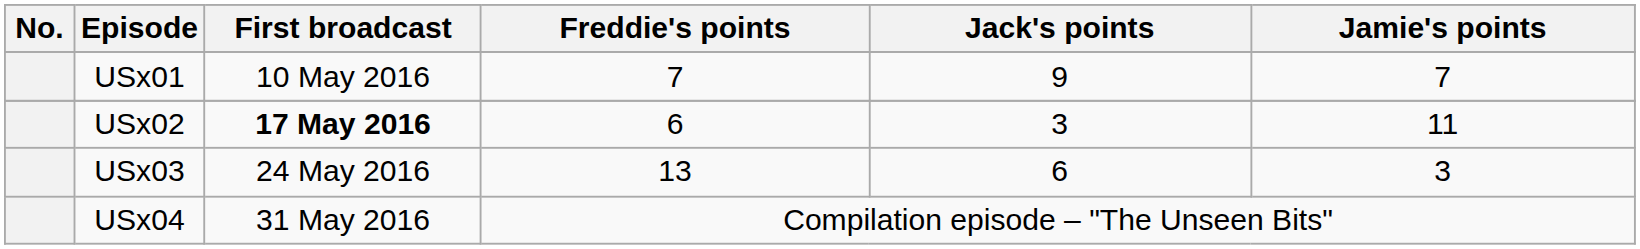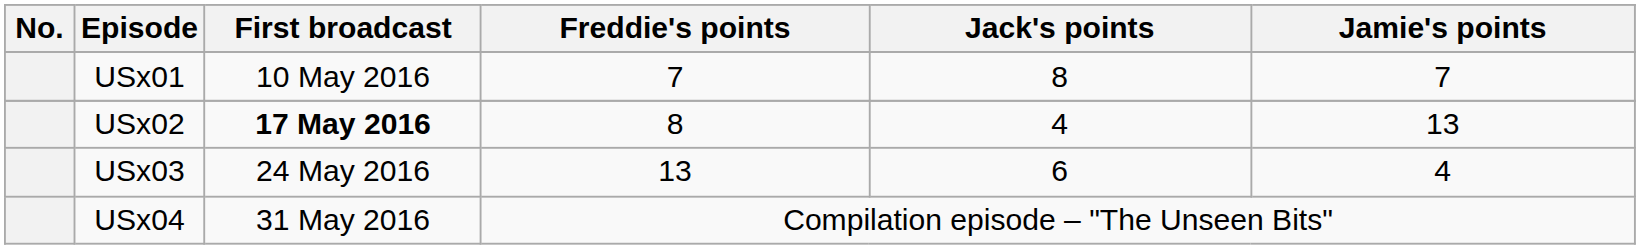 <table class="wikitable plainrowheaders"  style="text-align:center;">
 <tr>
 <th scope"col" style="width:30px;">No.</th>
 <th scope"col" style="width:60px;">Episode</th>
 <th scope"col" style="width:150px;">First broadcast</th>
 <th scope"col" style="width:220px;">Freddie's points</th>
 <th scope"col" style="width:220px;">Jack's points</th>
 <th scope"col" style="width:220px;">Jamie's points</th>
 </tr>
 <tr>
 </tr>
 <tr style="background:;">
 <th scope="row"></th>
 <td>USx01</td>
 <td>10 May 2016</td>
 <td>7</td>
-<td>9</td>
+<td>8</td>
 <td>7</td>
 </tr>
 <tr>
 </tr>
 <tr style="background:;">
 <th scope="row"></th>
 <td>USx02</td>
 <td><strong>17 May 2016</strong></td>
-<td>6</td>
-<td>3</td>
-<td>11</td>
+<td>8</td>
+<td>4</td>
+<td>13</td>
 </tr>
 <tr style="background:;">
 <th scope="row"></th>
 <td>USx03</td>
 <td>24 May 2016</td>
 <td>13</td>
 <td>6</td>
-<td>3</td>
+<td>4</td>
 </tr>
 <tr style="background:;">
 <th scope="row"></th>
 <td>USx04</td>
 <td>31 May 2016</td>
 <td colspan="3">Compilation episode – "The Unseen Bits"</td>
 </tr>
 </table>
